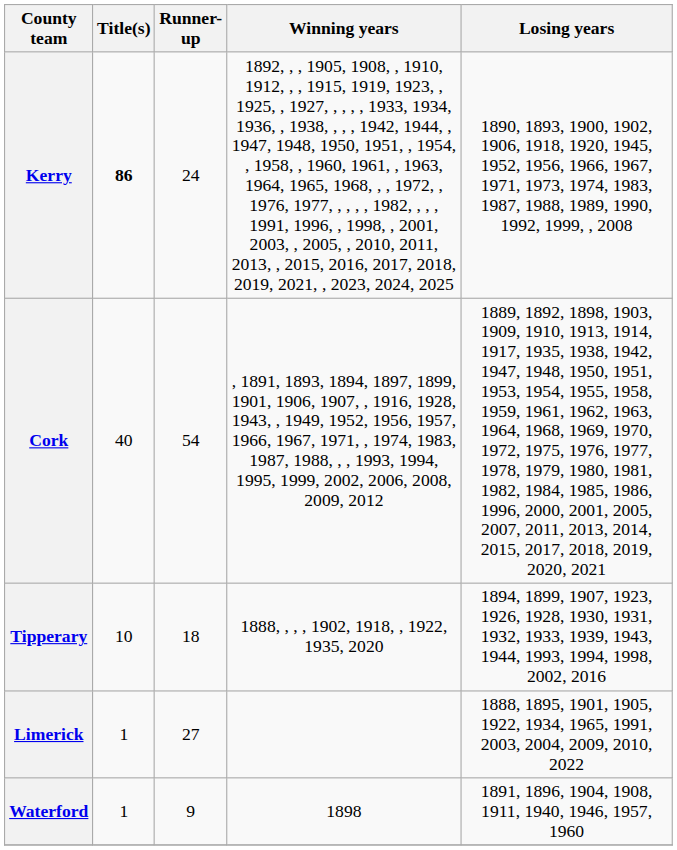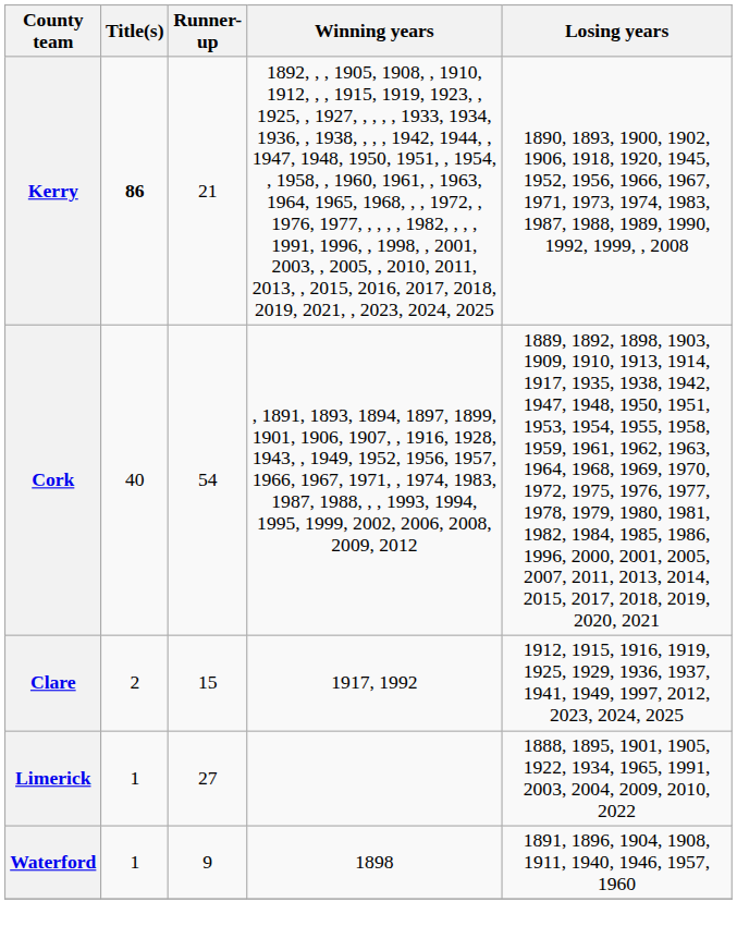 <table class="wikitable plainrowheaders sortable" style="text-align:center">
 <tr>
 <th>County team</th>
 <th scope="col">Title(s)</th>
 <th scope="col">Runner-up</th>
 <th scope="col">Winning years</th>
 <th scope="col">Losing years</th>
 </tr>
 <tr>
 <th scope="row"> <a href='#'>Kerry</a></th>
 <td><strong>86</strong></td>
-<td>24</td>
+<td>21</td>
 <td>1892, <strong><a href='#'></a></strong>, <strong><a href='#'></a></strong>, 1905, 1908, <strong><a href='#'></a></strong>, 1910, 1912, <strong><a href='#'></a></strong>, <strong><a href='#'></a></strong>, 1915, 1919, 1923, <strong><a href='#'></a></strong>, 1925, <strong><a href='#'></a></strong>, 1927, <strong><a href='#'></a></strong>, <strong><a href='#'></a></strong>, <strong><a href='#'></a></strong>, <strong><a href='#'></a></strong>, 1933, 1934, 1936, <strong><a href='#'></a></strong>, 1938, <strong><a href='#'></a></strong>, <strong><a href='#'></a></strong>, <strong><a href='#'></a></strong>, 1942, 1944, <strong><a href='#'></a></strong>, 1947, 1948, 1950, 1951, <strong><a href='#'></a></strong>, 1954, <strong><a href='#'></a></strong>, 1958, <strong><a href='#'></a></strong>, 1960, 1961, <strong><a href='#'></a></strong>, 1963, 1964, 1965, 1968, <strong><a href='#'></a></strong>, <strong><a href='#'></a></strong>, 1972, <strong><a href='#'></a></strong>, 1976, 1977, <strong><a href='#'></a></strong>, <strong><a href='#'></a></strong>, <strong><a href='#'></a></strong>, <strong><a href='#'></a></strong>, 1982, <strong><a href='#'></a></strong>, <strong><a href='#'></a></strong>, <strong><a href='#'></a></strong>, 1991, 1996, <strong><a href='#'></a></strong>, 1998, <strong><a href='#'></a></strong>, 2001, 2003, <strong><a href='#'></a></strong>, 2005, <strong><a href='#'></a></strong>, 2010, 2011, 2013, <strong><a href='#'></a></strong>, 2015, 2016, 2017, 2018, 2019, 2021, <strong><a href='#'></a></strong>, 2023, 2024, 2025</td>
 <td>1890, 1893, 1900, 1902, 1906, 1918, 1920, 1945, 1952, 1956, 1966, 1967, 1971, 1973, 1974, 1983, 1987, 1988, 1989, 1990, 1992, 1999, <strong><a href='#'></a></strong>, 2008</td>
 </tr>
 <tr>
 <th scope="row"> <a href='#'>Cork</a></th>
 <td>40</td>
 <td>54</td>
 <td><strong><a href='#'></a></strong>, 1891, 1893, 1894, 1897, 1899, 1901, 1906, 1907, <strong><a href='#'></a></strong>, 1916, 1928, 1943, <strong><a href='#'></a></strong>, 1949, 1952, 1956, 1957, 1966, 1967, 1971, <strong><a href='#'></a></strong>, 1974, 1983, 1987, 1988, <strong><a href='#'></a></strong>, <strong><a href='#'></a></strong>, 1993, 1994, 1995, 1999, 2002, 2006, 2008, 2009, 2012</td>
 <td>1889, 1892, 1898, 1903, 1909, 1910, 1913, 1914, 1917, 1935, 1938, 1942, 1947, 1948, 1950, 1951, 1953, 1954, 1955, 1958, 1959, 1961, 1962, 1963, 1964, 1968, 1969, 1970, 1972, 1975, 1976, 1977, 1978, 1979, 1980, 1981, 1982, 1984, 1985, 1986, 1996, 2000, 2001, 2005, 2007, 2011, 2013, 2014, 2015, 2017, 2018, 2019, 2020, 2021</td>
 </tr>
 <tr>
-<th scope="row"> <a href='#'>Tipperary</a></th>
-<td>10</td>
-<td>18</td>
-<td>1888, <strong><a href='#'></a></strong>, <strong><a href='#'></a></strong>, <strong><a href='#'></a></strong>, 1902, 1918, <strong><a href='#'></a></strong>, 1922, 1935, 2020</td>
-<td>1894, 1899, 1907, 1923, 1926, 1928, 1930, 1931, 1932, 1933, 1939, 1943, 1944, 1993, 1994, 1998, 2002, 2016</td>
+<th scope="row"> <a href='#'>Clare</a></th>
+<td>2</td>
+<td>15</td>
+<td>1917, 1992</td>
+<td>1912, 1915, 1916, 1919, 1925, 1929, 1936, 1937, 1941, 1949, 1997, 2012, 2023, 2024, 2025</td>
 </tr>
 <tr>
 <th scope="row"> <a href='#'>Limerick</a></th>
 <td>1</td>
 <td>27</td>
 <td><strong><a href='#'></a></strong></td>
 <td>1888, 1895, 1901, 1905, 1922, 1934, 1965, 1991, 2003, 2004, 2009, 2010, 2022</td>
 </tr>
 <tr>
 <th scope="row"> <a href='#'>Waterford</a></th>
 <td>1</td>
 <td>9</td>
 <td>1898</td>
 <td>1891, 1896, 1904, 1908, 1911, 1940, 1946, 1957, 1960</td>
 </tr>
 <tr>
 </tr>
 </table>
